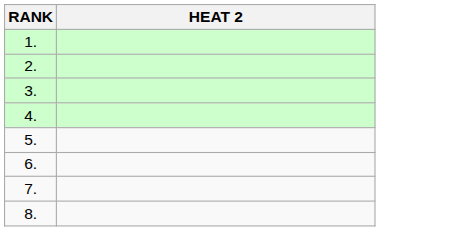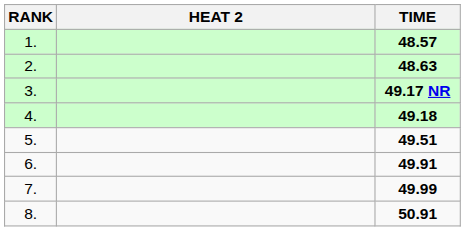 <table class="wikitable" style="border-collapse: collapse; font-size: 90%;">
 <tr>
 <th>RANK</th>
 <th style="width: 20em">HEAT 2</th>
+<th style="width: 5em">TIME</th>
 </tr>
 <tr style="background:#ccffcc;">
 <td align="center">1.</td>
 <td></td>
+<td align="center"><strong>48.57</strong></td>
 </tr>
 <tr style="background:#ccffcc;">
 <td align="center">2.</td>
 <td></td>
+<td align="center"><strong>48.63</strong></td>
 </tr>
 <tr style="background:#ccffcc;">
 <td align="center">3.</td>
 <td></td>
+<td align="center"><strong>49.17 <a href='#'>NR</a></strong></td>
 </tr>
 <tr style="background:#ccffcc;">
 <td align="center">4.</td>
 <td></td>
+<td align="center"><strong>49.18</strong></td>
 </tr>
 <tr>
 <td align="center">5.</td>
 <td></td>
+<td align="center"><strong>49.51</strong></td>
 </tr>
 <tr>
 <td align="center">6.</td>
 <td></td>
+<td align="center"><strong>49.91</strong></td>
 </tr>
 <tr>
 <td align="center">7.</td>
 <td></td>
+<td align="center"><strong>49.99</strong></td>
 </tr>
 <tr>
 <td align="center">8.</td>
 <td></td>
+<td align="center"><strong>50.91</strong></td>
 </tr>
 </table>
